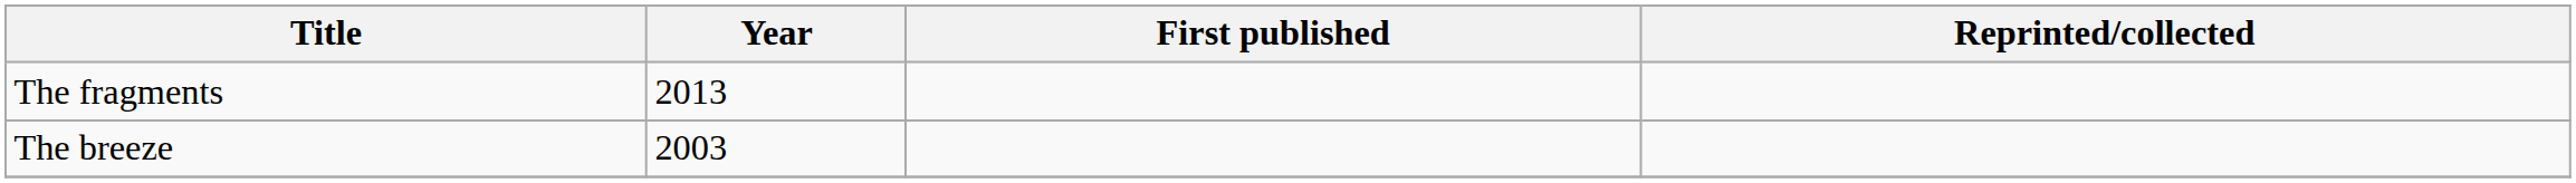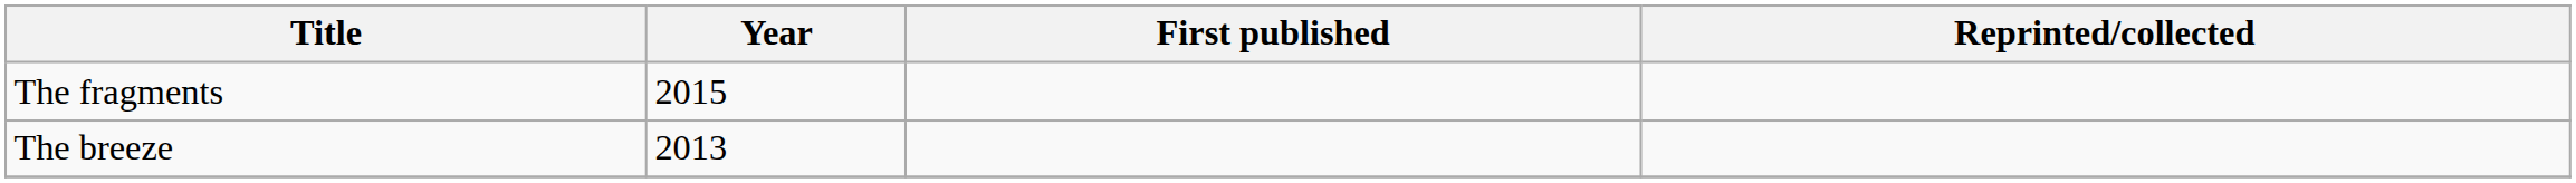 <table class='wikitable sortable' width='90%'>
 <tr>
 <th width=25%>Title</th>
 <th>Year</th>
 <th>First published</th>
 <th>Reprinted/collected</th>
 </tr>
 <tr>
 <td>The fragments</td>
-<td>2013</td>
+<td>2015</td>
 <td></td>
 <td></td>
 </tr>
 <tr>
 <td>The breeze</td>
-<td>2003</td>
+<td>2013</td>
 <td></td>
 <td></td>
 </tr>
 <tr>
 </tr>
 </table>
